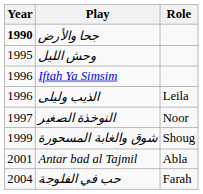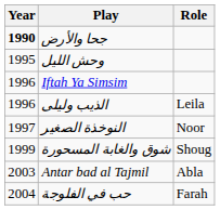 <table class="wikitable">
 <tr>
 <th>Year</th>
 <th>Play</th>
 <th>Role</th>
 </tr>
 <tr>
 <td><strong>1990</strong></td>
 <td><em>جحا والأرض</em></td>
 <td></td>
 </tr>
 <tr>
 <td>1995</td>
 <td><em>وحش الليل</em></td>
 <td></td>
 </tr>
 <tr>
 <td>1996</td>
 <td><em><a href='#'>Iftah Ya Simsim</a></em></td>
 <td></td>
 </tr>
 <tr>
 <td>1996</td>
 <td><em>الذيب وليلى</em></td>
 <td>Leila</td>
 </tr>
 <tr>
 <td>1997</td>
 <td><em>النوخذة الصغير</em></td>
 <td>Noor</td>
 </tr>
 <tr>
 <td>1999</td>
 <td><em>شوق والغابة المسحورة</em></td>
 <td>Shoug</td>
 </tr>
 <tr>
-<td>2001</td>
+<td>2003</td>
 <td><em>Antar bad al Tajmil</em></td>
 <td>Abla</td>
 </tr>
 <tr>
 <td>2004</td>
 <td><em>حب في الفلوجة</em></td>
 <td>Farah</td>
 </tr>
 </table>
